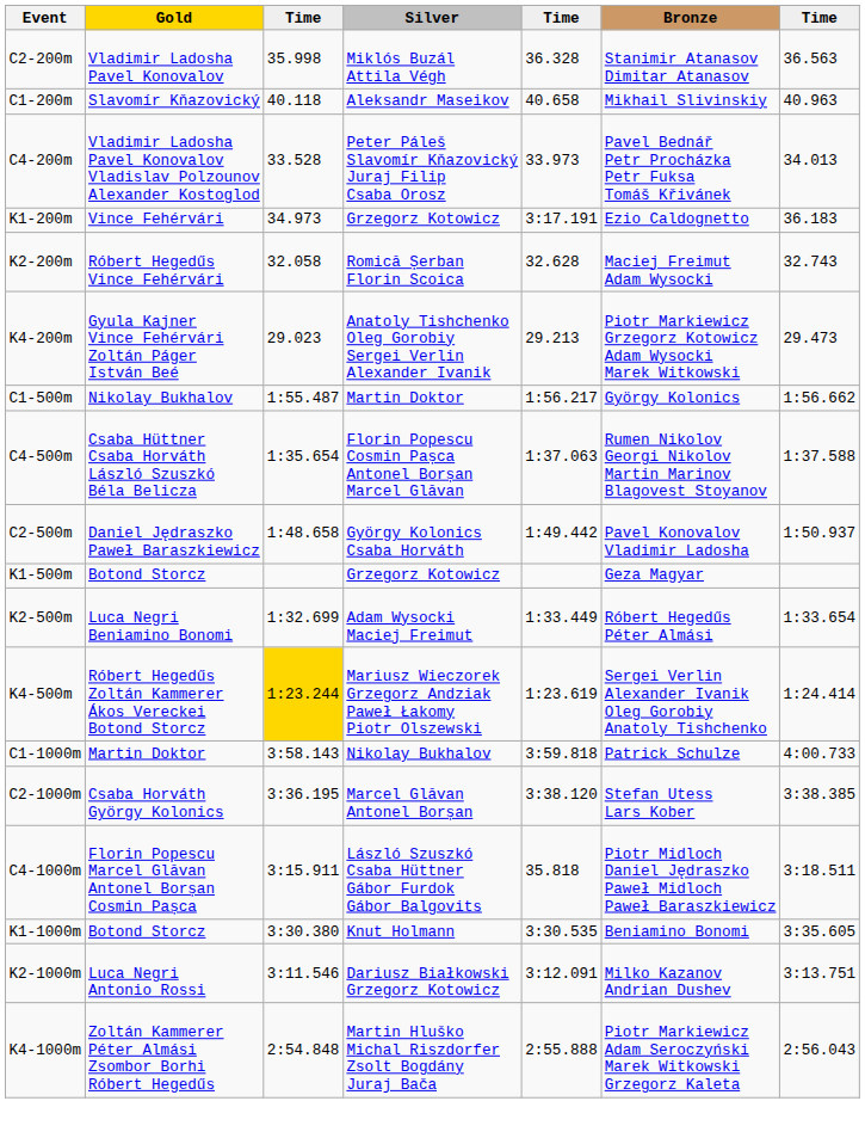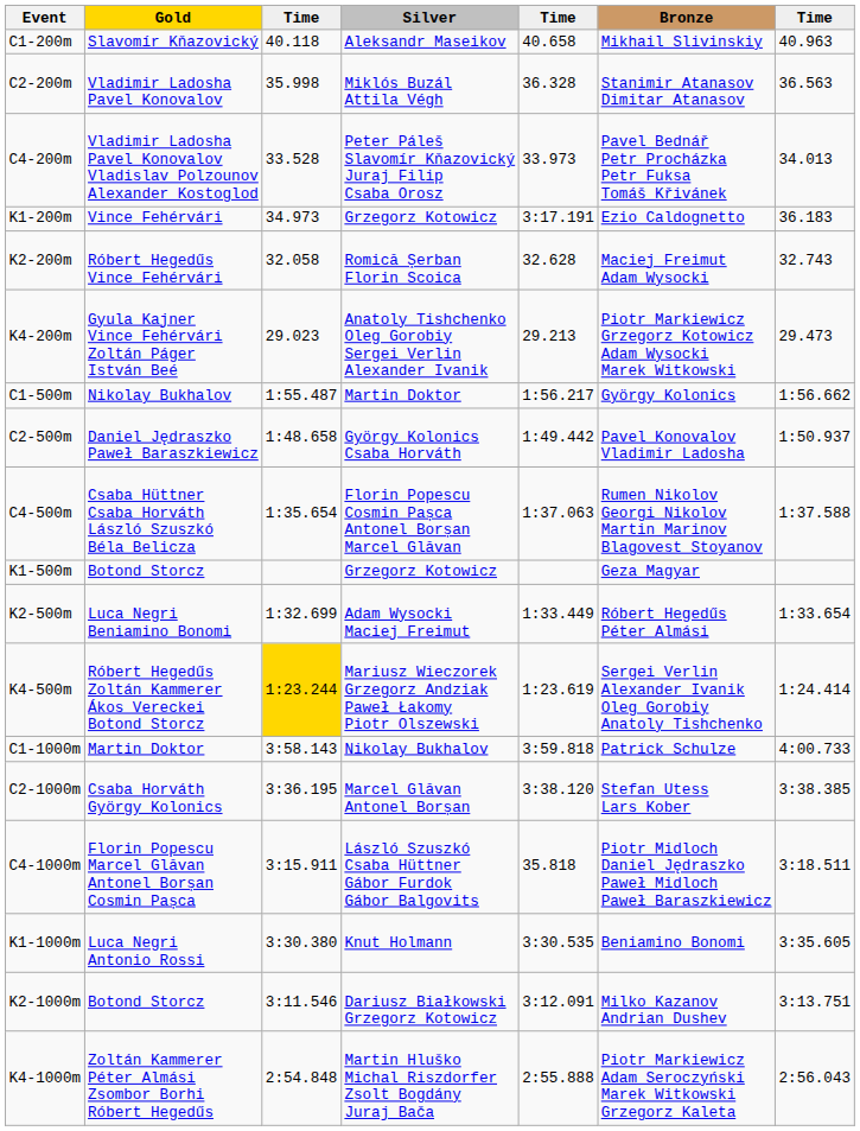 <table class="wikitable">
 <tr>
 <th>Event</th>
 <td align=center bgcolor="gold"><strong>Gold</strong></td>
 <td align=center bgcolor="EFEFEF"><strong>Time</strong></td>
 <td align=center bgcolor="silver"><strong>Silver</strong></td>
 <td align=center bgcolor="EFEFEF"><strong>Time</strong></td>
 <td align=center bgcolor="CC9966"><strong>Bronze</strong></td>
 <td align=center bgcolor="EFEFEF"><strong>Time</strong></td>
 </tr>
 <tr>
+<td>C1-200m</td>
+<td> <a href='#'>Slavomír Kňazovický</a></td>
+<td>40.118</td>
+<td> <a href='#'>Aleksandr Maseikov</a></td>
+<td>40.658</td>
+<td> <a href='#'>Mikhail Slivinskiy</a></td>
+<td>40.963</td>
+</tr>
+<tr>
 <td>C2-200m</td>
 <td><br><a href='#'>Vladimir Ladosha</a><br><a href='#'>Pavel Konovalov</a></td>
 <td>35.998</td>
 <td><br><a href='#'>Miklós Buzál</a><br><a href='#'>Attila Végh</a></td>
 <td>36.328</td>
 <td><br><a href='#'>Stanimir Atanasov</a><br><a href='#'>Dimitar Atanasov</a></td>
 <td>36.563</td>
-</tr>
-<tr>
-<td>C1-200m</td>
-<td> <a href='#'>Slavomír Kňazovický</a></td>
-<td>40.118</td>
-<td> <a href='#'>Aleksandr Maseikov</a></td>
-<td>40.658</td>
-<td> <a href='#'>Mikhail Slivinskiy</a></td>
-<td>40.963</td>
 </tr>
 <tr>
 <td>C4-200m</td>
 <td><br><a href='#'>Vladimir Ladosha</a><br><a href='#'>Pavel Konovalov</a><br><a href='#'>Vladislav Polzounov</a><br><a href='#'>Alexander Kostoglod</a></td>
 <td>33.528</td>
 <td><br><a href='#'>Peter Páleš</a><br><a href='#'>Slavomír Kňazovický</a><br><a href='#'>Juraj Filip</a><br><a href='#'>Csaba Orosz</a></td>
 <td>33.973</td>
 <td><br><a href='#'>Pavel Bednář</a><br><a href='#'>Petr Procházka</a><br><a href='#'>Petr Fuksa</a><br><a href='#'>Tomáš Křivánek</a></td>
 <td>34.013</td>
 </tr>
 <tr>
 <td>K1-200m</td>
 <td> <a href='#'>Vince Fehérvári</a></td>
 <td>34.973</td>
 <td> <a href='#'>Grzegorz Kotowicz</a></td>
 <td>3:17.191</td>
 <td> <a href='#'>Ezio Caldognetto</a></td>
 <td>36.183</td>
 </tr>
 <tr>
 <td>K2-200m</td>
 <td><br><a href='#'>Róbert Hegedűs</a><br><a href='#'>Vince Fehérvári</a></td>
 <td>32.058</td>
 <td><br><a href='#'>Romică Șerban</a><br><a href='#'>Florin Scoica</a></td>
 <td>32.628</td>
 <td><br><a href='#'>Maciej Freimut</a><br><a href='#'>Adam Wysocki</a></td>
 <td>32.743</td>
 </tr>
 <tr>
 <td>K4-200m</td>
 <td><br><a href='#'>Gyula Kajner</a><br><a href='#'>Vince Fehérvári</a><br><a href='#'>Zoltán Páger</a><br><a href='#'>István Beé</a></td>
 <td>29.023</td>
 <td><br><a href='#'>Anatoly Tishchenko</a><br><a href='#'>Oleg Gorobiy</a><br><a href='#'>Sergei Verlin</a><br><a href='#'>Alexander Ivanik</a></td>
 <td>29.213</td>
 <td><br><a href='#'>Piotr Markiewicz</a><br><a href='#'>Grzegorz Kotowicz</a><br><a href='#'>Adam Wysocki</a><br><a href='#'>Marek Witkowski</a></td>
 <td>29.473</td>
 </tr>
 <tr>
 <td>C1-500m</td>
 <td> <a href='#'>Nikolay Bukhalov</a></td>
 <td>1:55.487</td>
 <td> <a href='#'>Martin Doktor</a></td>
 <td>1:56.217</td>
 <td> <a href='#'>György Kolonics</a></td>
 <td>1:56.662</td>
 </tr>
 <tr>
+<td>C2-500m</td>
+<td><br><a href='#'>Daniel Jędraszko</a><br><a href='#'>Paweł Baraszkiewicz</a></td>
+<td>1:48.658</td>
+<td><br><a href='#'>György Kolonics</a><br><a href='#'>Csaba Horváth</a></td>
+<td>1:49.442</td>
+<td><br><a href='#'>Pavel Konovalov</a><br><a href='#'>Vladimir Ladosha</a></td>
+<td>1:50.937</td>
+</tr>
+<tr>
 <td>C4-500m</td>
 <td><br><a href='#'>Csaba Hüttner</a><br><a href='#'>Csaba Horváth</a><br><a href='#'>László Szuszkó</a><br><a href='#'>Béla Belicza</a></td>
 <td>1:35.654</td>
 <td><br><a href='#'>Florin Popescu</a><br><a href='#'>Cosmin Pașca</a><br><a href='#'>Antonel Borșan</a><br><a href='#'>Marcel Glăvan</a></td>
 <td>1:37.063</td>
 <td><br><a href='#'>Rumen Nikolov</a><br><a href='#'>Georgi Nikolov</a><br><a href='#'>Martin Marinov</a><br><a href='#'>Blagovest Stoyanov</a></td>
 <td>1:37.588</td>
-</tr>
-<tr>
-<td>C2-500m</td>
-<td><br><a href='#'>Daniel Jędraszko</a><br><a href='#'>Paweł Baraszkiewicz</a></td>
-<td>1:48.658</td>
-<td><br><a href='#'>György Kolonics</a><br><a href='#'>Csaba Horváth</a></td>
-<td>1:49.442</td>
-<td><br><a href='#'>Pavel Konovalov</a><br><a href='#'>Vladimir Ladosha</a></td>
-<td>1:50.937</td>
 </tr>
 <tr>
 <td>K1-500m</td>
 <td> <a href='#'>Botond Storcz</a></td>
 <td></td>
 <td> <a href='#'>Grzegorz Kotowicz</a></td>
 <td></td>
 <td> <a href='#'>Geza Magyar</a></td>
 <td></td>
 </tr>
 <tr>
 <td>K2-500m</td>
 <td><br><a href='#'>Luca Negri</a><br><a href='#'>Beniamino Bonomi</a></td>
 <td>1:32.699</td>
 <td><br><a href='#'>Adam Wysocki</a><br><a href='#'>Maciej Freimut</a></td>
 <td>1:33.449</td>
 <td><br><a href='#'>Róbert Hegedűs</a><br><a href='#'>Péter Almási</a></td>
 <td>1:33.654</td>
 </tr>
 <tr>
 <td>K4-500m</td>
 <td><br><a href='#'>Róbert Hegedűs</a><br><a href='#'>Zoltán Kammerer</a><br><a href='#'>Ákos Vereckei</a><br><a href='#'>Botond Storcz</a></td>
 <td style="background: gold;">1:23.244</td>
 <td><br><a href='#'>Mariusz Wieczorek</a><br><a href='#'>Grzegorz Andziak</a><br><a href='#'>Paweł Łakomy</a><br><a href='#'>Piotr Olszewski</a></td>
 <td>1:23.619</td>
 <td><br><a href='#'>Sergei Verlin</a><br><a href='#'>Alexander Ivanik</a><br><a href='#'>Oleg Gorobiy</a><br><a href='#'>Anatoly Tishchenko</a></td>
 <td>1:24.414</td>
 </tr>
 <tr>
 <td>C1-1000m</td>
 <td> <a href='#'>Martin Doktor</a></td>
 <td>3:58.143</td>
 <td> <a href='#'>Nikolay Bukhalov</a></td>
 <td>3:59.818</td>
 <td> <a href='#'>Patrick Schulze</a></td>
 <td>4:00.733</td>
 </tr>
 <tr>
 <td>C2-1000m</td>
 <td><br><a href='#'>Csaba Horváth</a><br><a href='#'>György Kolonics</a></td>
 <td>3:36.195</td>
 <td><br><a href='#'>Marcel Glăvan</a><br><a href='#'>Antonel Borșan</a></td>
 <td>3:38.120</td>
 <td><br><a href='#'>Stefan Utess</a><br><a href='#'>Lars Kober</a></td>
 <td>3:38.385</td>
 </tr>
 <tr>
 <td>C4-1000m</td>
 <td><br><a href='#'>Florin Popescu</a><br><a href='#'>Marcel Glăvan</a><br><a href='#'>Antonel Borșan</a><br><a href='#'>Cosmin Pașca</a></td>
 <td>3:15.911</td>
 <td><br><a href='#'>László Szuszkó</a><br><a href='#'>Csaba Hüttner</a><br><a href='#'>Gábor Furdok</a><br><a href='#'>Gábor Balgovits</a></td>
 <td>35.818</td>
 <td><br><a href='#'>Piotr Midloch</a><br><a href='#'>Daniel Jędraszko</a><br><a href='#'>Paweł Midloch</a><br><a href='#'>Paweł Baraszkiewicz</a></td>
 <td>3:18.511</td>
 </tr>
 <tr>
 <td>K1-1000m</td>
-<td> <a href='#'>Botond Storcz</a></td>
+<td><br><a href='#'>Luca Negri</a><br><a href='#'>Antonio Rossi</a></td>
 <td>3:30.380</td>
 <td> <a href='#'>Knut Holmann</a></td>
 <td>3:30.535</td>
 <td> <a href='#'>Beniamino Bonomi</a></td>
 <td>3:35.605</td>
 </tr>
 <tr>
 <td>K2-1000m</td>
-<td><br><a href='#'>Luca Negri</a><br><a href='#'>Antonio Rossi</a></td>
+<td> <a href='#'>Botond Storcz</a></td>
 <td>3:11.546</td>
 <td><br><a href='#'>Dariusz Białkowski</a><br><a href='#'>Grzegorz Kotowicz</a></td>
 <td>3:12.091</td>
 <td><br><a href='#'>Milko Kazanov</a><br><a href='#'>Andrian Dushev</a></td>
 <td>3:13.751</td>
 </tr>
 <tr>
 <td>K4-1000m</td>
 <td><br><a href='#'>Zoltán Kammerer</a><br><a href='#'>Péter Almási</a><br><a href='#'>Zsombor Borhi</a><br><a href='#'>Róbert Hegedűs</a></td>
 <td>2:54.848</td>
 <td><br><a href='#'>Martin Hluško</a><br><a href='#'>Michal Riszdorfer</a><br><a href='#'>Zsolt Bogdány</a><br><a href='#'>Juraj Bača</a></td>
 <td>2:55.888</td>
 <td><br><a href='#'>Piotr Markiewicz</a><br><a href='#'>Adam Seroczyński</a><br><a href='#'>Marek Witkowski</a><br><a href='#'>Grzegorz Kaleta</a></td>
 <td>2:56.043</td>
 </tr>
 </table>
